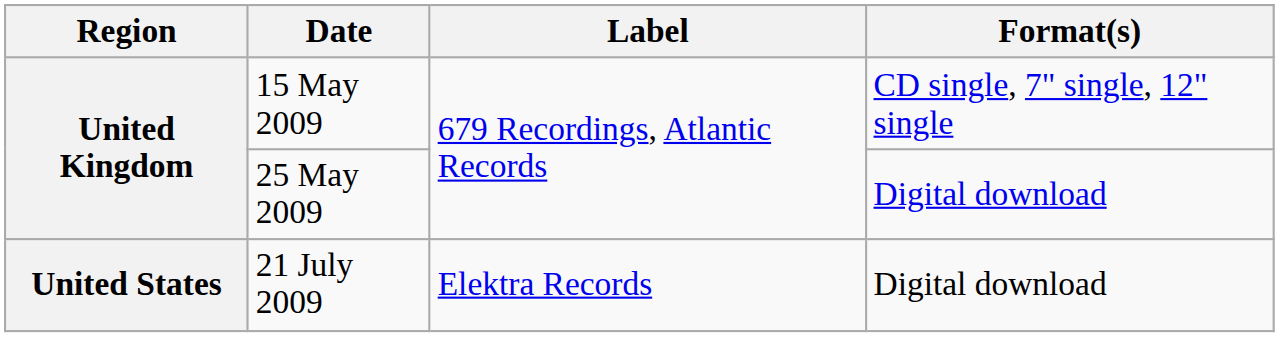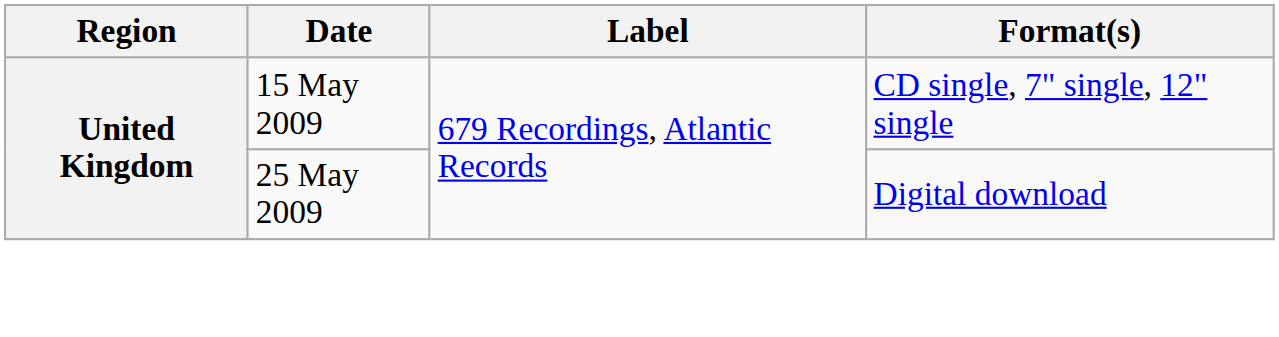 <table class="wikitable plainrowheaders">
 <tr>
 <th scope="col">Region</th>
 <th scope="col">Date</th>
 <th scope="col">Label</th>
 <th scope="col">Format(s)</th>
 </tr>
 <tr>
 <th scope="row" rowspan="2">United Kingdom</th>
 <td>15 May 2009</td>
 <td rowspan="2"><a href='#'>679 Recordings</a>, <a href='#'>Atlantic Records</a></td>
 <td><a href='#'>CD single</a>, <a href='#'>7" single</a>, <a href='#'>12" single</a></td>
 </tr>
 <tr>
 <td>25 May 2009</td>
 <td><a href='#'>Digital download</a></td>
 </tr>
-<tr>
-<th scope="row">United States</th>
-<td>21 July 2009</td>
-<td><a href='#'>Elektra Records</a></td>
-<td>Digital download</td>
-</tr>
 </table>
